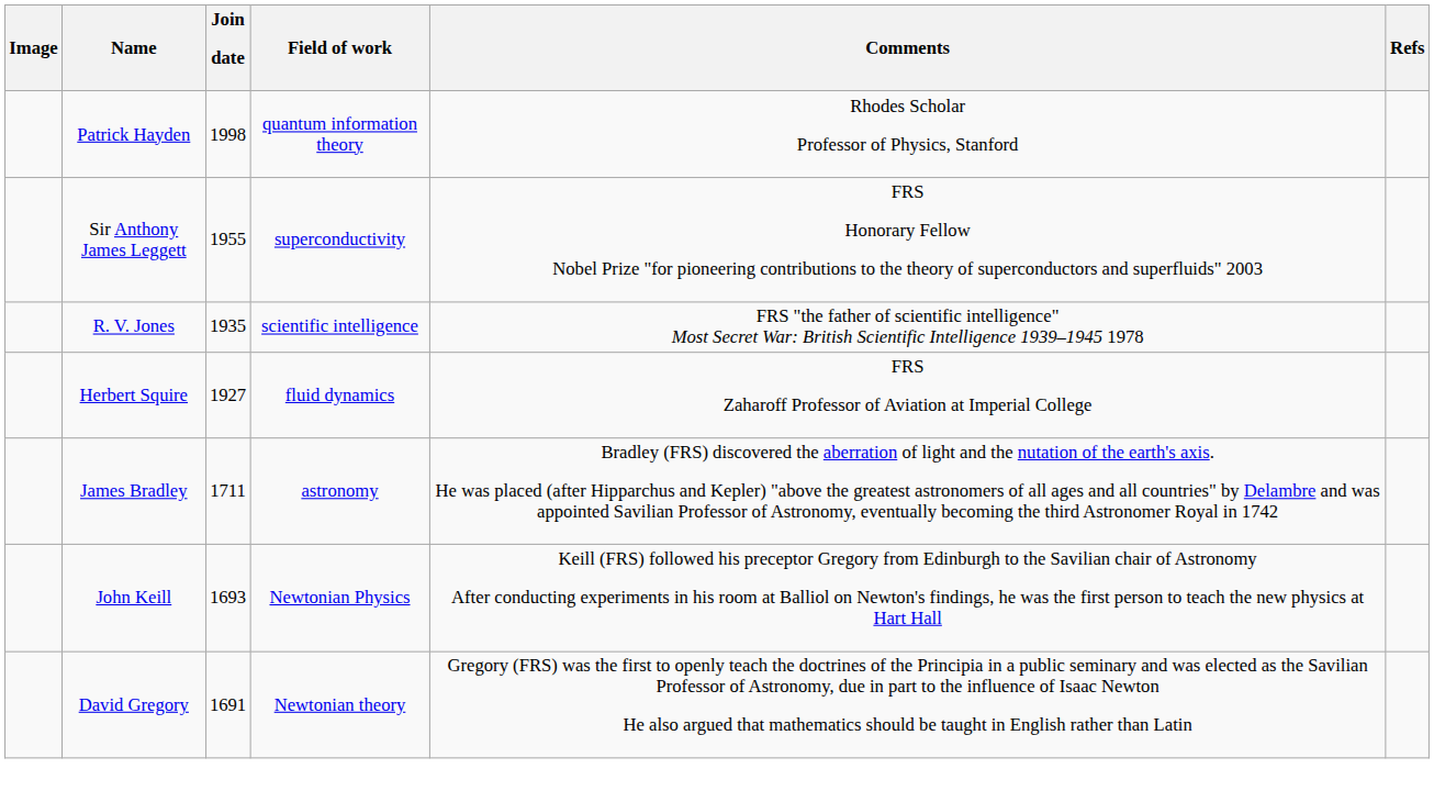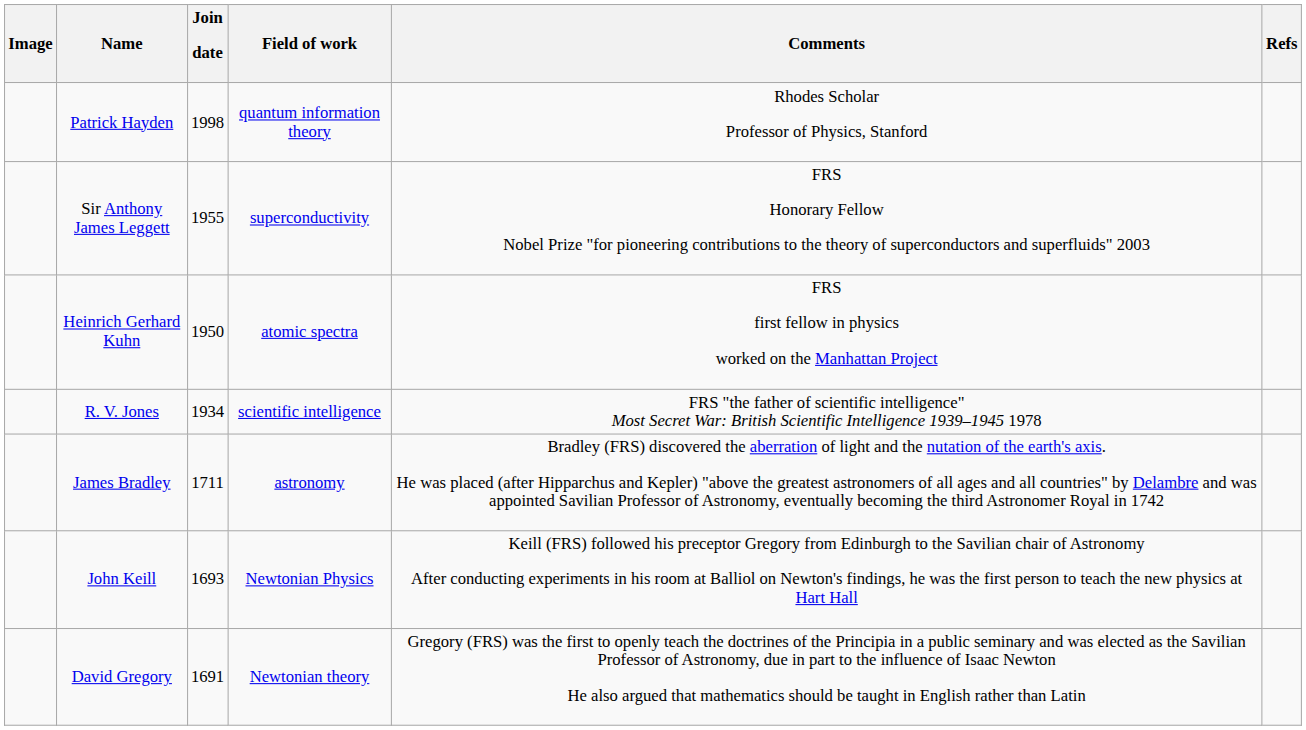 <table class="wikitable sortable" style="text-align:center; border:none;">
 <tr>
 <th class="unsortable">Image</th>
 <th>Name</th>
 <th>Join<p>date</p></th>
 <th>Field of work</th>
 <th>Comments</th>
 <th>Refs</th>
 </tr>
 <tr>
 <td></td>
 <td><a href='#'>Patrick Hayden</a></td>
 <td>1998</td>
 <td><a href='#'>quantum information theory</a></td>
 <td>Rhodes Scholar<p>Professor of Physics, Stanford</p></td>
 <td></td>
 </tr>
 <tr>
 <td></td>
 <td>Sir <a href='#'>Anthony James Leggett</a></td>
 <td>1955</td>
 <td><a href='#'>superconductivity</a></td>
 <td>FRS<p>Honorary Fellow</p><p> Nobel Prize "for pioneering contributions to the theory of superconductors and superfluids" 2003</p></td>
 <td></td>
 </tr>
 <tr>
 <td></td>
-<td><a href='#'>R. V. Jones</a></td>
-<td>1935</td>
-<td><a href='#'>scientific intelligence</a></td>
-<td>FRS "the father of scientific intelligence"<br><em>Most Secret War: British Scientific Intelligence 1939–1945</em> 1978</td>
+<td><a href='#'>Heinrich Gerhard Kuhn</a></td>
+<td>1950</td>
+<td><a href='#'>atomic spectra</a></td>
+<td>FRS<p>first fellow in physics</p><p> worked on the <a href='#'>Manhattan Project</a></p></td>
 <td></td>
 </tr>
 <tr>
 <td></td>
-<td><a href='#'>Herbert Squire</a></td>
-<td>1927</td>
-<td><a href='#'>fluid dynamics</a></td>
-<td>FRS<p>Zaharoff Professor of Aviation at Imperial College</p></td>
+<td><a href='#'>R. V. Jones</a></td>
+<td>1934</td>
+<td><a href='#'>scientific intelligence</a></td>
+<td>FRS "the father of scientific intelligence"<br><em>Most Secret War: British Scientific Intelligence 1939–1945</em> 1978</td>
 <td></td>
 </tr>
 <tr>
 <td></td>
 <td><a href='#'>James Bradley</a></td>
 <td>1711</td>
 <td><a href='#'>astronomy</a></td>
 <td>Bradley (FRS) discovered the <a href='#'>aberration</a> of light and the <a href='#'>nutation of the earth's axis</a>.<p>He was placed (after Hipparchus and Kepler) "above the greatest astronomers of all ages and all countries" by <a href='#'>Delambre</a> and was appointed Savilian Professor of Astronomy, eventually becoming the third Astronomer Royal in 1742</p></td>
 <td></td>
 </tr>
 <tr>
 <td></td>
 <td><a href='#'>John Keill</a></td>
 <td>1693</td>
 <td><a href='#'>Newtonian Physics</a></td>
 <td>Keill (FRS) followed his preceptor Gregory from Edinburgh to the Savilian chair of Astronomy<p>After conducting experiments in his room at Balliol on Newton's findings, he was the first person to teach the new physics at <a href='#'>Hart Hall</a></p></td>
 <td></td>
 </tr>
 <tr>
 <td></td>
 <td><a href='#'>David Gregory</a></td>
 <td>1691</td>
 <td><a href='#'>Newtonian theory</a></td>
 <td>Gregory (FRS) was the first to openly teach the doctrines of the Principia in a public seminary and was elected as the Savilian Professor of Astronomy, due in part to the influence of Isaac Newton <p>He also argued that mathematics should be taught in English rather than Latin</p></td>
 <td></td>
 </tr>
 </table>
